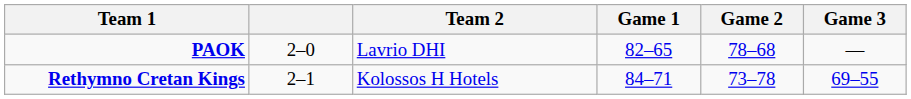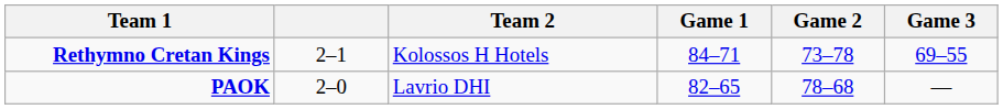 <table class=wikitable style="text-align:center">
 <tr>
 <th width=200>Team 1</th>
 <th width=80></th>
 <th width=200>Team 2</th>
 <th width=80>Game 1</th>
 <th width=80>Game 2</th>
 <th width=80>Game 3</th>
 </tr>
 <tr>
+<td align=right><strong><a href='#'>Rethymno Cretan Kings</a></strong></td>
+<td>2–1</td>
+<td align=left><a href='#'>Kolossos H Hotels</a></td>
+<td><a href='#'>84–71</a></td>
+<td><a href='#'>73–78</a></td>
+<td><a href='#'>69–55</a></td>
+</tr>
+<tr>
 <td align=right><strong><a href='#'>PAOK</a></strong></td>
 <td>2–0</td>
 <td align=left><a href='#'>Lavrio DHI</a></td>
 <td><a href='#'>82–65</a></td>
 <td><a href='#'>78–68</a></td>
 <td>—</td>
 </tr>
-<tr>
-<td align=right><strong><a href='#'>Rethymno Cretan Kings</a></strong></td>
-<td>2–1</td>
-<td align=left><a href='#'>Kolossos H Hotels</a></td>
-<td><a href='#'>84–71</a></td>
-<td><a href='#'>73–78</a></td>
-<td><a href='#'>69–55</a></td>
-</tr>
 </table>
